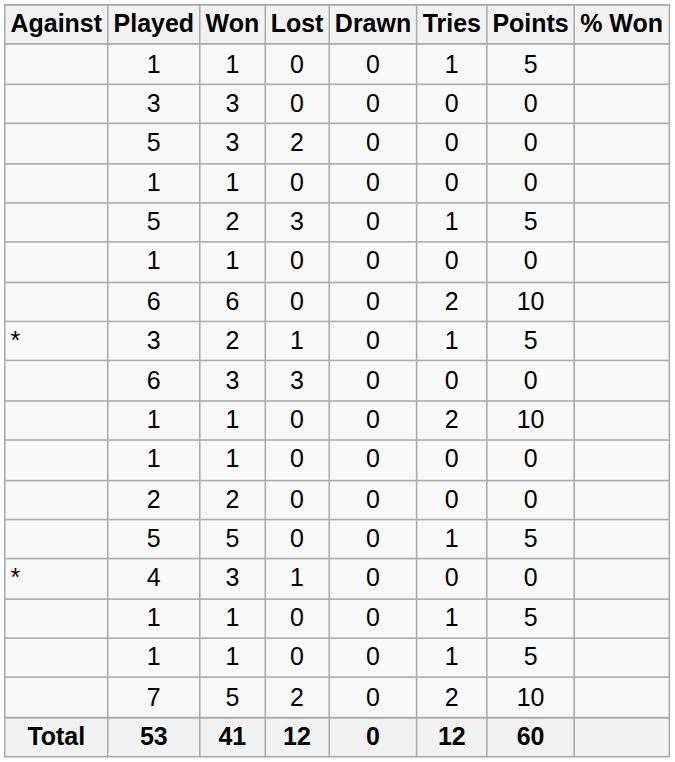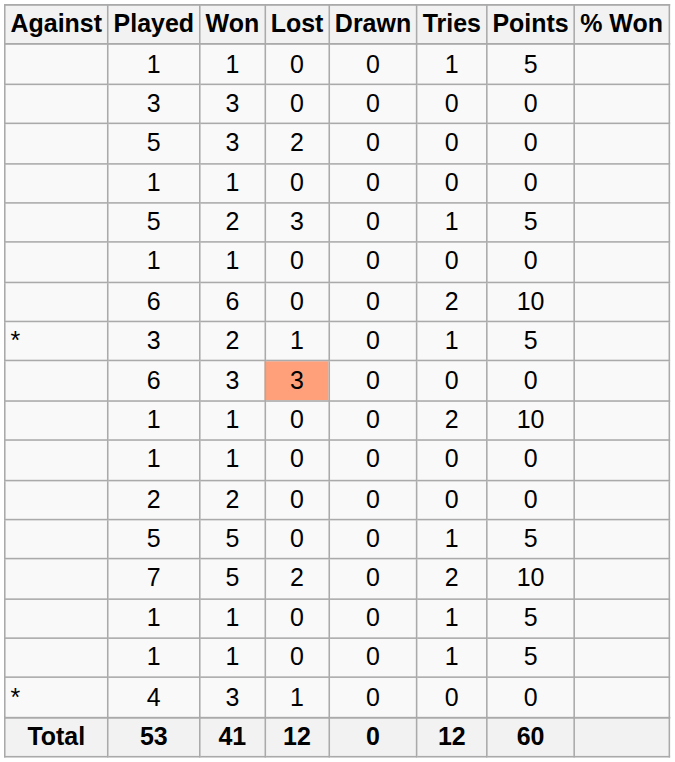 <table class="sortable wikitable" style="text-align: center;">
 <tr>
 </tr>
 <tr>
 <th>Against</th>
 <th>Played</th>
 <th>Won</th>
 <th>Lost</th>
 <th>Drawn</th>
 <th>Tries</th>
 <th>Points</th>
 <th>% Won</th>
 </tr>
 <tr bgcolor="#d0ffd0" align="center">
 </tr>
 <tr>
 <td align="left"></td>
 <td>1</td>
 <td>1</td>
 <td>0</td>
 <td>0</td>
 <td>1</td>
 <td>5</td>
 <td></td>
 </tr>
 <tr>
 <td align="left"></td>
 <td>3</td>
 <td>3</td>
 <td>0</td>
 <td>0</td>
 <td>0</td>
 <td>0</td>
 <td></td>
 </tr>
 <tr>
 <td align="left"></td>
 <td>5</td>
 <td>3</td>
 <td>2</td>
 <td>0</td>
 <td>0</td>
 <td>0</td>
 <td></td>
 </tr>
 <tr>
 <td align="left"></td>
 <td>1</td>
 <td>1</td>
 <td>0</td>
 <td>0</td>
 <td>0</td>
 <td>0</td>
 <td></td>
 </tr>
 <tr>
 <td align="left"></td>
 <td>5</td>
 <td>2</td>
 <td>3</td>
 <td>0</td>
 <td>1</td>
 <td>5</td>
 <td></td>
 </tr>
 <tr>
 <td align="left"></td>
 <td>1</td>
 <td>1</td>
 <td>0</td>
 <td>0</td>
 <td>0</td>
 <td>0</td>
 <td></td>
 </tr>
 <tr>
 <td align="left"></td>
 <td>6</td>
 <td>6</td>
 <td>0</td>
 <td>0</td>
 <td>2</td>
 <td>10</td>
 <td></td>
 </tr>
 <tr>
 <td align="left">*</td>
 <td>3</td>
 <td>2</td>
 <td>1</td>
 <td>0</td>
 <td>1</td>
 <td>5</td>
 <td></td>
 </tr>
 <tr>
 <td align="left"></td>
 <td>6</td>
 <td>3</td>
-<td>3</td>
+<td style="background: lightsalmon;">3</td>
 <td>0</td>
 <td>0</td>
 <td>0</td>
 <td></td>
 </tr>
 <tr>
 <td align="left"></td>
 <td>1</td>
 <td>1</td>
 <td>0</td>
 <td>0</td>
 <td>2</td>
 <td>10</td>
 <td></td>
 </tr>
 <tr>
 <td align="left"></td>
 <td>1</td>
 <td>1</td>
 <td>0</td>
 <td>0</td>
 <td>0</td>
 <td>0</td>
 <td></td>
 </tr>
 <tr>
 <td align="left"></td>
 <td>2</td>
 <td>2</td>
 <td>0</td>
 <td>0</td>
 <td>0</td>
 <td>0</td>
 <td></td>
 </tr>
 <tr>
 <td align="left"></td>
 <td>5</td>
 <td>5</td>
 <td>0</td>
 <td>0</td>
 <td>1</td>
 <td>5</td>
 <td></td>
 </tr>
 <tr>
-<td align="left">*</td>
-<td>4</td>
-<td>3</td>
-<td>1</td>
+<td align="left"></td>
+<td>7</td>
+<td>5</td>
+<td>2</td>
 <td>0</td>
-<td>0</td>
-<td>0</td>
+<td>2</td>
+<td>10</td>
 <td></td>
 </tr>
 <tr>
 <td align="left"></td>
 <td>1</td>
 <td>1</td>
 <td>0</td>
 <td>0</td>
 <td>1</td>
 <td>5</td>
 <td></td>
 </tr>
 <tr>
 <td align="left"></td>
 <td>1</td>
 <td>1</td>
 <td>0</td>
 <td>0</td>
 <td>1</td>
 <td>5</td>
 <td></td>
 </tr>
 <tr>
-<td align="left"></td>
-<td>7</td>
-<td>5</td>
-<td>2</td>
+<td align="left">*</td>
+<td>4</td>
+<td>3</td>
+<td>1</td>
 <td>0</td>
-<td>2</td>
-<td>10</td>
+<td>0</td>
+<td>0</td>
 <td></td>
 </tr>
 <tr>
 </tr>
 <tr class="sortbottom">
 <th>Total</th>
 <th>53</th>
 <th>41</th>
 <th>12</th>
 <th>0</th>
 <th>12</th>
 <th>60</th>
 <th></th>
 </tr>
 </table>
